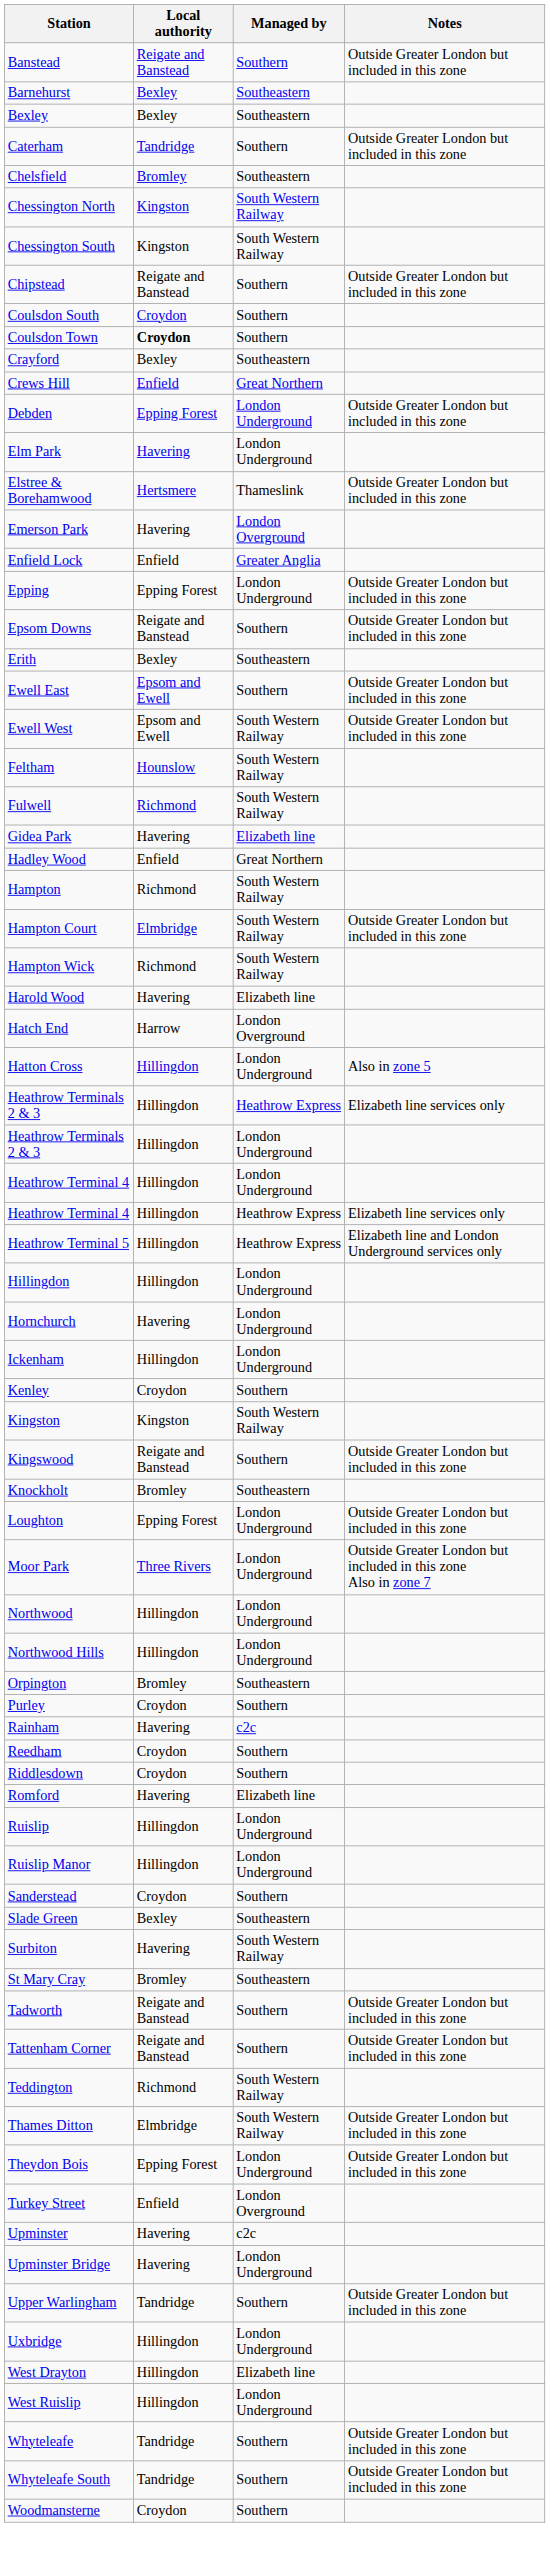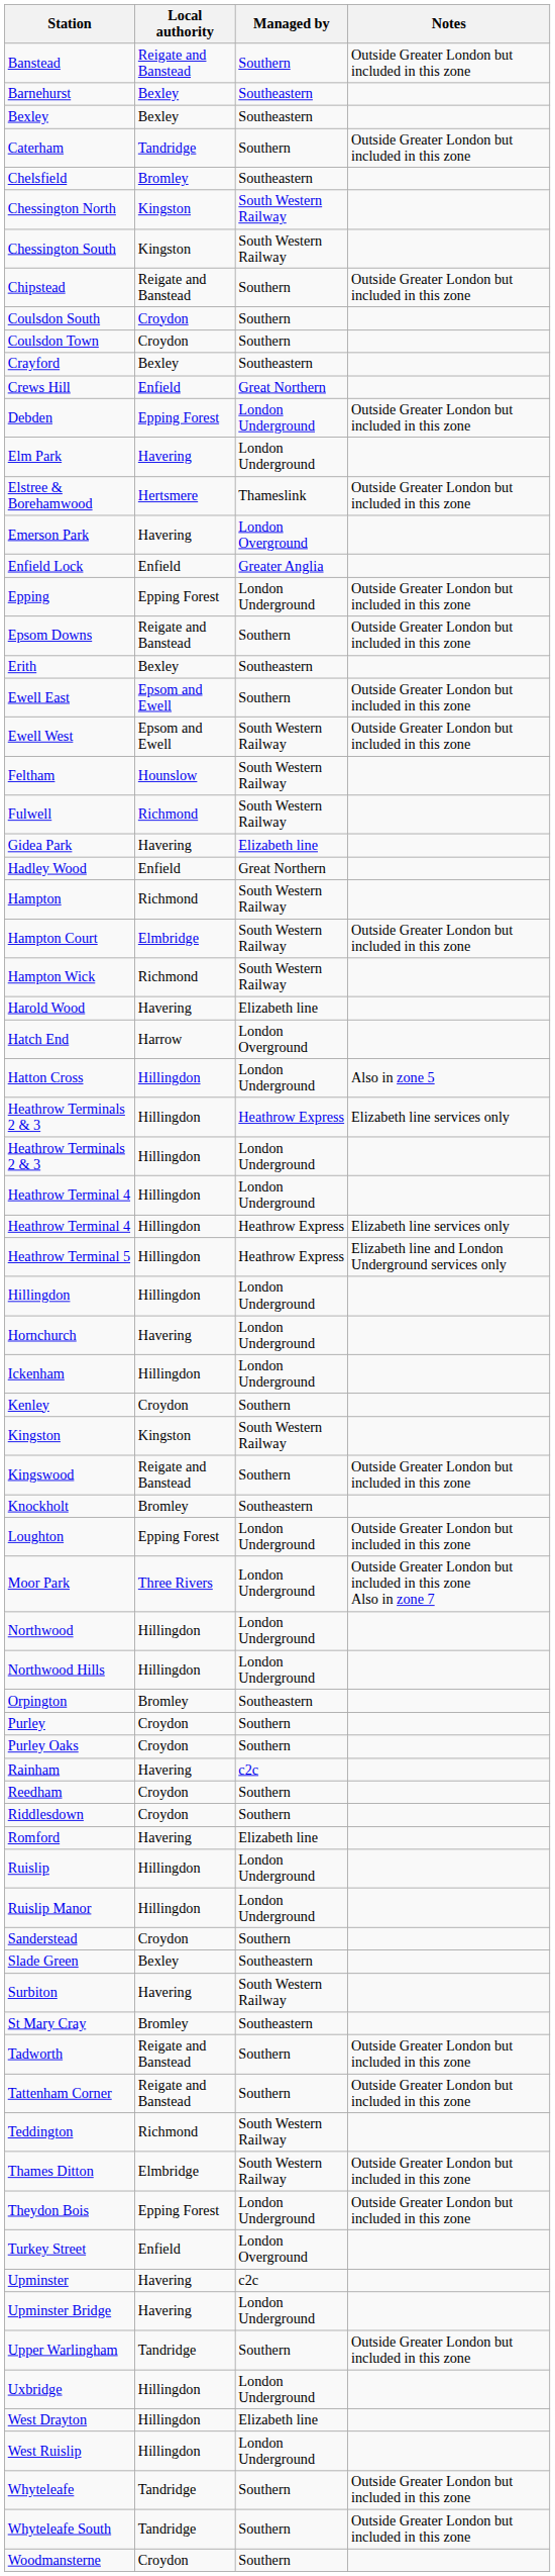 <table class="wikitable sortable">
 <tr>
 <th>Station</th>
 <th>Local authority</th>
 <th>Managed by</th>
 <th>Notes</th>
 </tr>
 <tr>
 <td><a href='#'>Banstead</a></td>
 <td><a href='#'>Reigate and Banstead</a></td>
 <td><a href='#'>Southern</a></td>
 <td>Outside Greater London but included in this zone</td>
 </tr>
 <tr>
 <td><a href='#'>Barnehurst</a></td>
 <td><a href='#'>Bexley</a></td>
 <td><a href='#'>Southeastern</a></td>
 <td></td>
 </tr>
 <tr>
 <td><a href='#'>Bexley</a></td>
 <td>Bexley</td>
 <td>Southeastern</td>
 <td></td>
 </tr>
 <tr>
 <td><a href='#'>Caterham</a></td>
 <td><a href='#'>Tandridge</a></td>
 <td>Southern</td>
 <td>Outside Greater London but included in this zone</td>
 </tr>
 <tr>
 <td><a href='#'>Chelsfield</a></td>
 <td><a href='#'>Bromley</a></td>
 <td>Southeastern</td>
 <td></td>
 </tr>
 <tr>
 <td><a href='#'>Chessington North</a></td>
 <td><a href='#'>Kingston</a></td>
 <td><a href='#'>South Western Railway</a></td>
 <td></td>
 </tr>
 <tr>
 <td><a href='#'>Chessington South</a></td>
 <td>Kingston</td>
 <td>South Western Railway</td>
 <td></td>
 </tr>
 <tr>
 <td><a href='#'>Chipstead</a></td>
 <td>Reigate and Banstead</td>
 <td>Southern</td>
 <td>Outside Greater London but included in this zone</td>
 </tr>
 <tr>
 <td><a href='#'>Coulsdon South</a></td>
 <td><a href='#'>Croydon</a></td>
 <td>Southern</td>
 <td></td>
 </tr>
 <tr>
 <td><a href='#'>Coulsdon Town</a></td>
-<td><strong>Croydon</strong></td>
+<td>Croydon</td>
 <td>Southern</td>
 <td></td>
 </tr>
 <tr>
 <td><a href='#'>Crayford</a></td>
 <td>Bexley</td>
 <td>Southeastern</td>
 <td></td>
 </tr>
 <tr>
 <td><a href='#'>Crews Hill</a></td>
 <td><a href='#'>Enfield</a></td>
 <td><a href='#'>Great Northern</a></td>
 <td></td>
 </tr>
 <tr>
 <td><a href='#'>Debden</a></td>
 <td><a href='#'>Epping Forest</a></td>
 <td><a href='#'>London Underground</a></td>
 <td>Outside Greater London but included in this zone</td>
 </tr>
 <tr>
 <td><a href='#'>Elm Park</a></td>
 <td><a href='#'>Havering</a></td>
 <td>London Underground</td>
 <td></td>
 </tr>
 <tr>
 <td><a href='#'>Elstree & Borehamwood</a></td>
 <td><a href='#'>Hertsmere</a></td>
 <td>Thameslink</td>
 <td>Outside Greater London but included in this zone</td>
 </tr>
 <tr>
 <td><a href='#'>Emerson Park</a></td>
 <td>Havering</td>
 <td><a href='#'>London Overground</a></td>
 <td></td>
 </tr>
 <tr>
 <td><a href='#'>Enfield Lock</a></td>
 <td>Enfield</td>
 <td><a href='#'>Greater Anglia</a></td>
 <td></td>
 </tr>
 <tr>
 <td><a href='#'>Epping</a></td>
 <td>Epping Forest</td>
 <td>London Underground</td>
 <td>Outside Greater London but included in this zone</td>
 </tr>
 <tr>
 <td><a href='#'>Epsom Downs</a></td>
 <td>Reigate and Banstead</td>
 <td>Southern</td>
 <td>Outside Greater London but included in this zone</td>
 </tr>
 <tr>
 <td><a href='#'>Erith</a></td>
 <td>Bexley</td>
 <td>Southeastern</td>
 <td></td>
 </tr>
 <tr>
 <td><a href='#'>Ewell East</a></td>
 <td><a href='#'>Epsom and Ewell</a></td>
 <td>Southern</td>
 <td>Outside Greater London but included in this zone</td>
 </tr>
 <tr>
 <td><a href='#'>Ewell West</a></td>
 <td>Epsom and Ewell</td>
 <td>South Western Railway</td>
 <td>Outside Greater London but included in this zone</td>
 </tr>
 <tr>
 <td><a href='#'>Feltham</a></td>
 <td><a href='#'>Hounslow</a></td>
 <td>South Western Railway</td>
 <td></td>
 </tr>
 <tr>
 <td><a href='#'>Fulwell</a></td>
 <td><a href='#'>Richmond</a></td>
 <td>South Western Railway</td>
 <td></td>
 </tr>
 <tr>
 <td><a href='#'>Gidea Park</a></td>
 <td>Havering</td>
 <td><a href='#'>Elizabeth line</a></td>
 <td></td>
 </tr>
 <tr>
 <td><a href='#'>Hadley Wood</a></td>
 <td>Enfield</td>
 <td>Great Northern</td>
 <td></td>
 </tr>
 <tr>
 <td><a href='#'>Hampton</a></td>
 <td>Richmond</td>
 <td>South Western Railway</td>
 <td></td>
 </tr>
 <tr>
 <td><a href='#'>Hampton Court</a></td>
 <td><a href='#'>Elmbridge</a></td>
 <td>South Western Railway</td>
 <td>Outside Greater London but included in this zone</td>
 </tr>
 <tr>
 <td><a href='#'>Hampton Wick</a></td>
 <td>Richmond</td>
 <td>South Western Railway</td>
 <td></td>
 </tr>
 <tr>
 <td><a href='#'>Harold Wood</a></td>
 <td>Havering</td>
 <td>Elizabeth line</td>
 <td></td>
 </tr>
 <tr>
 <td><a href='#'>Hatch End</a></td>
 <td>Harrow</td>
 <td>London Overground</td>
 <td></td>
 </tr>
 <tr>
 <td><a href='#'>Hatton Cross</a></td>
 <td><a href='#'>Hillingdon</a></td>
 <td>London Underground</td>
 <td>Also in <a href='#'>zone 5</a></td>
 </tr>
 <tr>
 <td><a href='#'>Heathrow Terminals 2 & 3</a></td>
 <td>Hillingdon</td>
 <td><a href='#'>Heathrow Express</a></td>
 <td>Elizabeth line services only</td>
 </tr>
 <tr>
 <td><a href='#'>Heathrow Terminals 2 & 3</a></td>
 <td>Hillingdon</td>
 <td>London Underground</td>
 <td></td>
 </tr>
 <tr>
 <td><a href='#'>Heathrow Terminal 4</a></td>
 <td>Hillingdon</td>
 <td>London Underground</td>
 <td></td>
 </tr>
 <tr>
 <td><a href='#'>Heathrow Terminal 4</a></td>
 <td>Hillingdon</td>
 <td>Heathrow Express</td>
 <td>Elizabeth line services only</td>
 </tr>
 <tr>
 <td><a href='#'>Heathrow Terminal 5</a></td>
 <td>Hillingdon</td>
 <td>Heathrow Express</td>
 <td>Elizabeth line and London Underground services only</td>
 </tr>
 <tr>
 <td><a href='#'>Hillingdon</a></td>
 <td>Hillingdon</td>
 <td>London Underground</td>
 <td></td>
 </tr>
 <tr>
 <td><a href='#'>Hornchurch</a></td>
 <td>Havering</td>
 <td>London Underground</td>
 <td></td>
 </tr>
 <tr>
 <td><a href='#'>Ickenham</a></td>
 <td>Hillingdon</td>
 <td>London Underground</td>
 <td></td>
 </tr>
 <tr>
 <td><a href='#'>Kenley</a></td>
 <td>Croydon</td>
 <td>Southern</td>
 <td></td>
 </tr>
 <tr>
 <td><a href='#'>Kingston</a></td>
 <td>Kingston</td>
 <td>South Western Railway</td>
 <td></td>
 </tr>
 <tr>
 <td><a href='#'>Kingswood</a></td>
 <td>Reigate and Banstead</td>
 <td>Southern</td>
 <td>Outside Greater London but included in this zone</td>
 </tr>
 <tr>
 <td><a href='#'>Knockholt</a></td>
 <td>Bromley</td>
 <td>Southeastern</td>
 <td></td>
 </tr>
 <tr>
 <td><a href='#'>Loughton</a></td>
 <td>Epping Forest</td>
 <td>London Underground</td>
 <td>Outside Greater London but included in this zone</td>
 </tr>
 <tr>
 <td><a href='#'>Moor Park</a></td>
 <td><a href='#'>Three Rivers</a></td>
 <td>London Underground</td>
 <td>Outside Greater London but included in this zone<br>Also in <a href='#'>zone 7</a></td>
 </tr>
 <tr>
 <td><a href='#'>Northwood</a></td>
 <td>Hillingdon</td>
 <td>London Underground</td>
 <td></td>
 </tr>
 <tr>
 <td><a href='#'>Northwood Hills</a></td>
 <td>Hillingdon</td>
 <td>London Underground</td>
 <td></td>
 </tr>
 <tr>
 <td><a href='#'>Orpington</a></td>
 <td>Bromley</td>
 <td>Southeastern</td>
 <td></td>
 </tr>
 <tr>
 <td><a href='#'>Purley</a></td>
 <td>Croydon</td>
 <td>Southern</td>
 <td></td>
 </tr>
 <tr>
+<td><a href='#'>Purley Oaks</a></td>
+<td>Croydon</td>
+<td>Southern</td>
+<td></td>
+</tr>
+<tr>
 <td><a href='#'>Rainham</a></td>
 <td>Havering</td>
 <td><a href='#'>c2c</a></td>
 <td></td>
 </tr>
 <tr>
 <td><a href='#'>Reedham</a></td>
 <td>Croydon</td>
 <td>Southern</td>
 <td></td>
 </tr>
 <tr>
 <td><a href='#'>Riddlesdown</a></td>
 <td>Croydon</td>
 <td>Southern</td>
 <td></td>
 </tr>
 <tr>
 <td><a href='#'>Romford</a></td>
 <td>Havering</td>
 <td>Elizabeth line</td>
 <td></td>
 </tr>
 <tr>
 <td><a href='#'>Ruislip</a></td>
 <td>Hillingdon</td>
 <td>London Underground</td>
 <td></td>
 </tr>
 <tr>
 <td><a href='#'>Ruislip Manor</a></td>
 <td>Hillingdon</td>
 <td>London Underground</td>
 <td></td>
 </tr>
 <tr>
 <td><a href='#'>Sanderstead</a></td>
 <td>Croydon</td>
 <td>Southern</td>
 <td></td>
 </tr>
 <tr>
 <td><a href='#'>Slade Green</a></td>
 <td>Bexley</td>
 <td>Southeastern</td>
 <td></td>
 </tr>
 <tr>
 <td><a href='#'>Surbiton</a></td>
 <td>Havering</td>
 <td>South Western Railway</td>
 <td></td>
 </tr>
 <tr>
 <td><a href='#'>St Mary Cray</a></td>
 <td>Bromley</td>
 <td>Southeastern</td>
 <td></td>
 </tr>
 <tr>
 <td><a href='#'>Tadworth</a></td>
 <td>Reigate and Banstead</td>
 <td>Southern</td>
 <td>Outside Greater London but included in this zone</td>
 </tr>
 <tr>
 <td><a href='#'>Tattenham Corner</a></td>
 <td>Reigate and Banstead</td>
 <td>Southern</td>
 <td>Outside Greater London but included in this zone</td>
 </tr>
 <tr>
 <td><a href='#'>Teddington</a></td>
 <td>Richmond</td>
 <td>South Western Railway</td>
 <td></td>
 </tr>
 <tr>
 <td><a href='#'>Thames Ditton</a></td>
 <td>Elmbridge</td>
 <td>South Western Railway</td>
 <td>Outside Greater London but included in this zone</td>
 </tr>
 <tr>
 <td><a href='#'>Theydon Bois</a></td>
 <td>Epping Forest</td>
 <td>London Underground</td>
 <td>Outside Greater London but included in this zone</td>
 </tr>
 <tr>
 <td><a href='#'>Turkey Street</a></td>
 <td>Enfield</td>
 <td>London Overground</td>
 <td></td>
 </tr>
 <tr>
 <td><a href='#'>Upminster</a></td>
 <td>Havering</td>
 <td>c2c</td>
 <td></td>
 </tr>
 <tr>
 <td><a href='#'>Upminster Bridge</a></td>
 <td>Havering</td>
 <td>London Underground</td>
 <td></td>
 </tr>
 <tr>
 <td><a href='#'>Upper Warlingham</a></td>
 <td>Tandridge</td>
 <td>Southern</td>
 <td>Outside Greater London but included in this zone</td>
 </tr>
 <tr>
 <td><a href='#'>Uxbridge</a></td>
 <td>Hillingdon</td>
 <td>London Underground</td>
 <td></td>
 </tr>
 <tr>
 <td><a href='#'>West Drayton</a></td>
 <td>Hillingdon</td>
 <td>Elizabeth line</td>
 <td></td>
 </tr>
 <tr>
 <td><a href='#'>West Ruislip</a></td>
 <td>Hillingdon</td>
 <td>London Underground</td>
 <td></td>
 </tr>
 <tr>
 <td><a href='#'>Whyteleafe</a></td>
 <td>Tandridge</td>
 <td>Southern</td>
 <td>Outside Greater London but included in this zone</td>
 </tr>
 <tr>
 <td><a href='#'>Whyteleafe South</a></td>
 <td>Tandridge</td>
 <td>Southern</td>
 <td>Outside Greater London but included in this zone</td>
 </tr>
 <tr>
 <td><a href='#'>Woodmansterne</a></td>
 <td>Croydon</td>
 <td>Southern</td>
 <td></td>
 </tr>
 </table>
